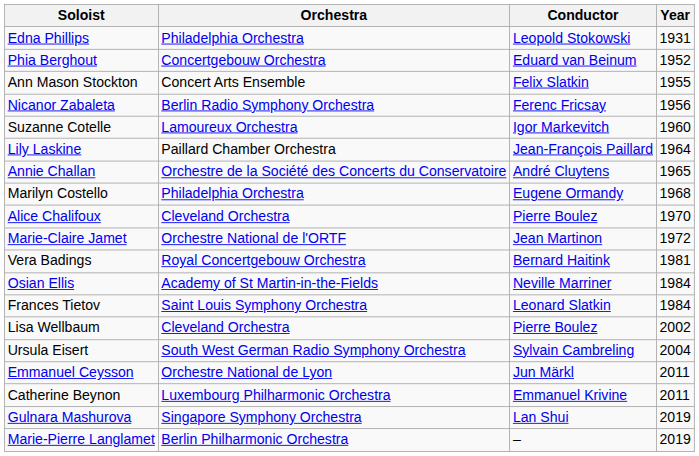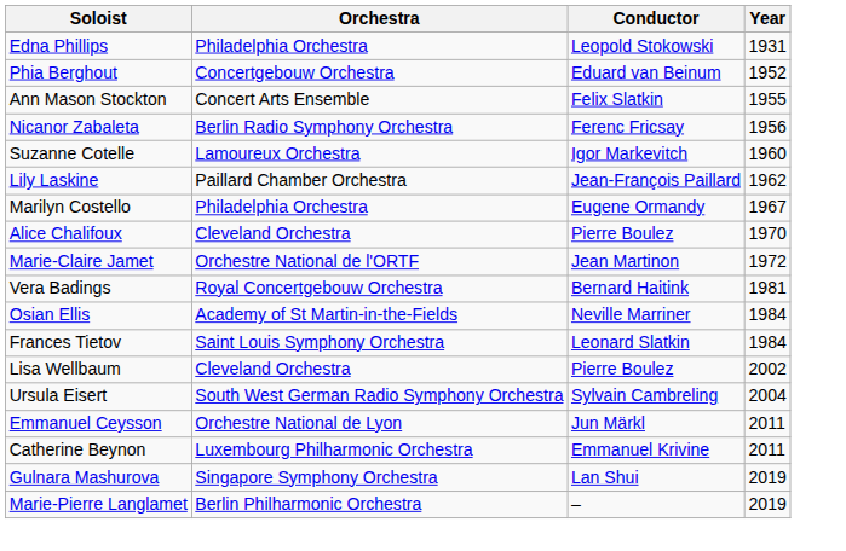 <table class="wikitable plainrowheaders" style="text-align: left; margin-right: 0;">
 <tr>
 <th scope="col">Soloist</th>
 <th scope="col">Orchestra</th>
 <th scope="col">Conductor</th>
 <th scope="col">Year</th>
 </tr>
 <tr>
 <td><a href='#'>Edna Phillips</a></td>
 <td><a href='#'>Philadelphia Orchestra</a></td>
 <td><a href='#'>Leopold Stokowski</a></td>
 <td>1931</td>
 </tr>
 <tr>
 <td><a href='#'>Phia Berghout</a></td>
 <td><a href='#'>Concertgebouw Orchestra</a></td>
 <td><a href='#'>Eduard van Beinum</a></td>
 <td>1952</td>
 </tr>
 <tr>
 <td>Ann Mason Stockton</td>
 <td>Concert Arts Ensemble</td>
 <td><a href='#'>Felix Slatkin</a></td>
 <td>1955</td>
 </tr>
 <tr>
 <td><a href='#'>Nicanor Zabaleta</a></td>
 <td><a href='#'>Berlin Radio Symphony Orchestra </a></td>
 <td><a href='#'>Ferenc Fricsay</a></td>
 <td>1956</td>
 </tr>
 <tr>
 <td>Suzanne Cotelle</td>
 <td><a href='#'>Lamoureux Orchestra</a></td>
 <td><a href='#'>Igor Markevitch</a></td>
 <td>1960</td>
 </tr>
 <tr>
 <td><a href='#'>Lily Laskine</a></td>
 <td>Paillard Chamber Orchestra</td>
 <td><a href='#'>Jean-François Paillard</a></td>
-<td>1964</td>
-</tr>
-<tr>
-<td><a href='#'>Annie Challan</a></td>
-<td><a href='#'>Orchestre de la Société des Concerts du Conservatoire</a></td>
-<td><a href='#'>André Cluytens</a></td>
-<td>1965</td>
+<td>1962</td>
 </tr>
 <tr>
 <td>Marilyn Costello</td>
 <td><a href='#'>Philadelphia Orchestra</a></td>
 <td><a href='#'>Eugene Ormandy</a></td>
-<td>1968</td>
+<td>1967</td>
 </tr>
 <tr>
 <td><a href='#'>Alice Chalifoux</a></td>
 <td><a href='#'>Cleveland Orchestra</a></td>
 <td><a href='#'>Pierre Boulez</a></td>
 <td>1970</td>
 </tr>
 <tr>
 <td><a href='#'>Marie-Claire Jamet</a></td>
 <td><a href='#'>Orchestre National de l'ORTF</a></td>
 <td><a href='#'>Jean Martinon</a></td>
 <td>1972</td>
 </tr>
 <tr>
 <td>Vera Badings</td>
 <td><a href='#'>Royal Concertgebouw Orchestra</a></td>
 <td><a href='#'>Bernard Haitink</a></td>
 <td>1981</td>
 </tr>
 <tr>
 <td><a href='#'>Osian Ellis</a></td>
 <td><a href='#'>Academy of St Martin-in-the-Fields</a></td>
 <td><a href='#'>Neville Marriner</a></td>
 <td>1984</td>
 </tr>
 <tr>
 <td>Frances Tietov</td>
 <td><a href='#'>Saint Louis Symphony Orchestra</a></td>
 <td><a href='#'>Leonard Slatkin</a></td>
 <td>1984</td>
 </tr>
 <tr>
 <td>Lisa Wellbaum</td>
 <td><a href='#'>Cleveland Orchestra</a></td>
 <td><a href='#'>Pierre Boulez</a></td>
 <td>2002</td>
 </tr>
 <tr>
 <td>Ursula Eisert</td>
 <td><a href='#'>South West German Radio Symphony Orchestra</a></td>
 <td><a href='#'>Sylvain Cambreling</a></td>
 <td>2004</td>
 </tr>
 <tr>
 <td><a href='#'>Emmanuel Ceysson</a></td>
 <td><a href='#'>Orchestre National de Lyon</a></td>
 <td><a href='#'>Jun Märkl</a></td>
 <td>2011</td>
 </tr>
 <tr>
 <td>Catherine Beynon</td>
 <td><a href='#'>Luxembourg Philharmonic Orchestra</a></td>
 <td><a href='#'>Emmanuel Krivine</a></td>
 <td>2011</td>
 </tr>
 <tr>
 <td><a href='#'>Gulnara Mashurova</a></td>
 <td><a href='#'>Singapore Symphony Orchestra</a></td>
 <td><a href='#'>Lan Shui</a></td>
 <td>2019</td>
 </tr>
 <tr>
 <td><a href='#'>Marie-Pierre Langlamet</a></td>
 <td><a href='#'>Berlin Philharmonic Orchestra</a></td>
 <td>–</td>
 <td>2019</td>
 </tr>
 </table>
